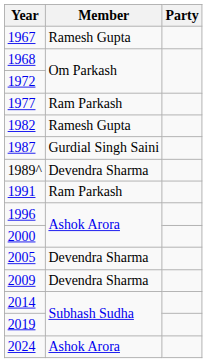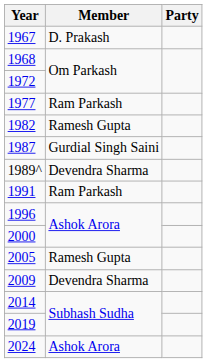 <table class="wikitable">
 <tr>
 <th>Year</th>
 <th>Member</th>
 <th colspan="2">Party</th>
 </tr>
 <tr>
 <td><a href='#'>1967</a></td>
-<td>Ramesh Gupta</td>
+<td>D. Prakash</td>
 <td></td>
 </tr>
 <tr>
 <td><a href='#'>1968</a></td>
 <td rowspan=2>Om Parkash</td>
 </tr>
 <tr>
 <td><a href='#'>1972</a></td>
 </tr>
 <tr>
 <td><a href='#'>1977</a></td>
 <td>Ram Parkash</td>
 <td></td>
 </tr>
 <tr>
 <td><a href='#'>1982</a></td>
 <td>Ramesh Gupta</td>
 <td></td>
 </tr>
 <tr>
 <td><a href='#'>1987</a></td>
 <td>Gurdial Singh Saini</td>
 </tr>
 <tr>
 <td>1989^</td>
 <td>Devendra Sharma</td>
 <td></td>
 </tr>
 <tr>
 <td><a href='#'>1991</a></td>
 <td>Ram Parkash</td>
 </tr>
 <tr>
 <td><a href='#'>1996</a></td>
 <td rowspan=2><a href='#'>Ashok Arora</a></td>
 <td></td>
 </tr>
 <tr>
 <td><a href='#'>2000</a></td>
 <td></td>
 </tr>
 <tr>
 <td><a href='#'>2005</a></td>
-<td>Devendra Sharma</td>
+<td>Ramesh Gupta</td>
 <td></td>
 </tr>
 <tr>
 <td><a href='#'>2009</a></td>
 <td>Devendra Sharma</td>
 <td></td>
 </tr>
 <tr>
 <td><a href='#'>2014</a></td>
 <td rowspan=2><a href='#'>Subhash Sudha</a></td>
 <td></td>
 </tr>
 <tr>
 <td><a href='#'>2019</a></td>
 </tr>
 <tr>
 <td><a href='#'>2024</a></td>
 <td><a href='#'>Ashok Arora</a></td>
 <td></td>
 </tr>
 </table>
